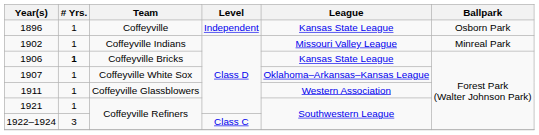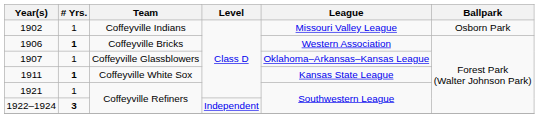 <table class="wikitable" style="text-align:center; font-size: 95%;">
 <tr>
 <th>Year(s)</th>
 <th># Yrs.</th>
 <th>Team</th>
 <th>Level</th>
 <th>League</th>
 <th>Ballpark</th>
 </tr>
 <tr>
-<td>1896</td>
-<td>1</td>
-<td>Coffeyville</td>
-<td><a href='#'>Independent</a></td>
-<td><a href='#'>Kansas State League</a></td>
-<td>Osborn Park</td>
-</tr>
-<tr>
 <td>1902</td>
 <td>1</td>
 <td>Coffeyville Indians</td>
 <td rowspan=5><a href='#'>Class D</a></td>
 <td><a href='#'>Missouri Valley League</a></td>
-<td>Minreal Park</td>
+<td>Osborn Park</td>
 </tr>
 <tr>
 <td>1906</td>
 <td><strong>1</strong></td>
 <td>Coffeyville Bricks</td>
-<td><a href='#'>Kansas State League</a></td>
+<td><a href='#'>Western Association</a></td>
 <td rowspan=5>Forest Park<br>(Walter Johnson Park)</td>
 </tr>
 <tr>
 <td>1907</td>
 <td>1</td>
-<td>Coffeyville White Sox</td>
+<td>Coffeyville Glassblowers</td>
 <td><a href='#'>Oklahoma–Arkansas–Kansas League</a></td>
 </tr>
 <tr>
 <td>1911</td>
-<td>1</td>
-<td>Coffeyville Glassblowers</td>
-<td><a href='#'>Western Association</a></td>
+<td><strong>1</strong></td>
+<td>Coffeyville White Sox</td>
+<td><a href='#'>Kansas State League</a></td>
 </tr>
 <tr>
 <td>1921</td>
 <td>1</td>
 <td rowspan=2>Coffeyville Refiners</td>
 <td rowspan=2><a href='#'>Southwestern League</a></td>
 </tr>
 <tr>
 <td>1922–1924</td>
-<td>3</td>
-<td><a href='#'>Class C</a></td>
+<td><strong>3</strong></td>
+<td><a href='#'>Independent</a></td>
 </tr>
 <tr>
 </tr>
 </table>
